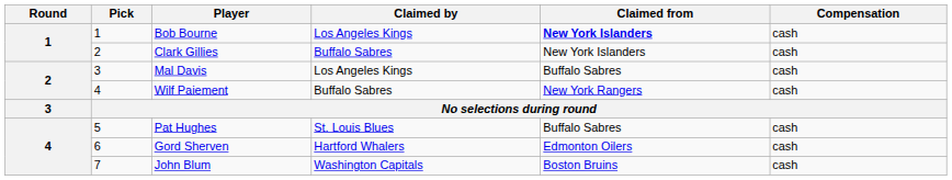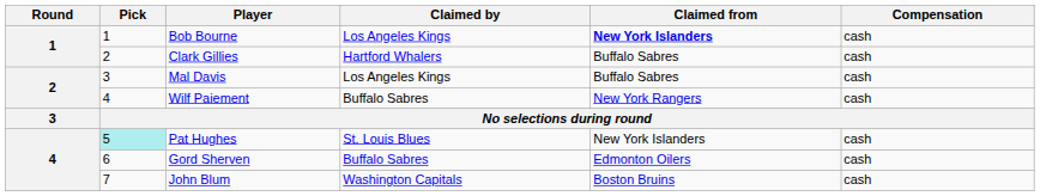 <table class="wikitable" style="width: 100%">
 <tr>
 <th scope="col">Round</th>
 <th scope="col">Pick</th>
 <th scope="col">Player</th>
 <th scope="col">Claimed by</th>
 <th scope="col">Claimed from</th>
 <th scope="col">Compensation</th>
 </tr>
 <tr>
 <th scope="row" rowspan="2">1</th>
 <td>1</td>
 <td><a href='#'>Bob Bourne</a></td>
 <td><a href='#'>Los Angeles Kings</a></td>
 <td><strong><a href='#'>New York Islanders</a></strong></td>
 <td>cash</td>
 </tr>
 <tr>
 <td>2</td>
 <td><a href='#'>Clark Gillies</a></td>
-<td><a href='#'>Buffalo Sabres</a></td>
-<td>New York Islanders</td>
+<td><a href='#'>Hartford Whalers</a></td>
+<td>Buffalo Sabres</td>
 <td>cash</td>
 </tr>
 <tr>
 <th scope="row" rowspan="2">2</th>
 <td>3</td>
 <td><a href='#'>Mal Davis</a></td>
 <td>Los Angeles Kings</td>
 <td>Buffalo Sabres</td>
 <td>cash</td>
 </tr>
 <tr>
 <td>4</td>
 <td><a href='#'>Wilf Paiement</a></td>
 <td>Buffalo Sabres</td>
 <td><a href='#'>New York Rangers</a></td>
 <td>cash</td>
 </tr>
 <tr>
 <th scope="row">3</th>
 <th colspan="6"><em>No selections during round</em></th>
 </tr>
 <tr>
 <th scope="row" rowspan="3">4</th>
-<td>5</td>
+<td style="background: paleturquoise;">5</td>
 <td><a href='#'>Pat Hughes</a></td>
 <td><a href='#'>St. Louis Blues</a></td>
-<td>Buffalo Sabres</td>
+<td>New York Islanders</td>
 <td>cash</td>
 </tr>
 <tr>
 <td>6</td>
 <td><a href='#'>Gord Sherven</a></td>
-<td><a href='#'>Hartford Whalers</a></td>
+<td><a href='#'>Buffalo Sabres</a></td>
 <td><a href='#'>Edmonton Oilers</a></td>
 <td>cash</td>
 </tr>
 <tr>
 <td>7</td>
 <td><a href='#'>John Blum</a></td>
 <td><a href='#'>Washington Capitals</a></td>
 <td><a href='#'>Boston Bruins</a></td>
 <td>cash</td>
 </tr>
 </table>
